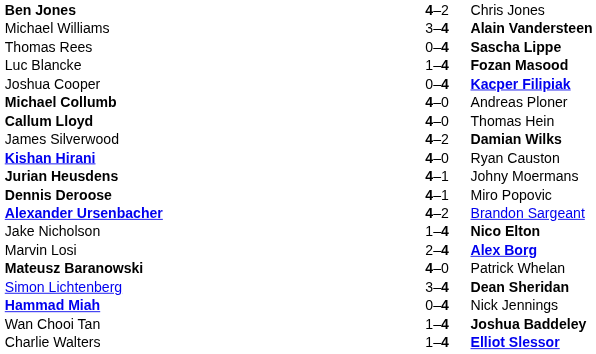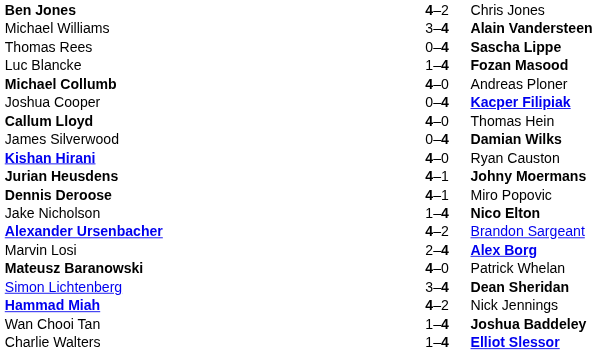 <table width="100%" cellspacing="1">
 <tr>
 <th width45%></th>
 <th width10%></th>
 <th width45%></th>
 </tr>
 <tr>
 <td> <strong>Ben Jones</strong></td>
 <td align="center"><strong>4</strong>–2</td>
 <td> Chris Jones</td>
 </tr>
 <tr>
 <td> Michael Williams</td>
 <td align="center">3–<strong>4</strong></td>
 <td> <strong>Alain Vandersteen</strong></td>
 </tr>
 <tr>
 <td> Thomas Rees</td>
 <td align="center">0–<strong>4</strong></td>
 <td> <strong>Sascha Lippe</strong></td>
 </tr>
 <tr>
 <td> Luc Blancke</td>
 <td align="center">1–<strong>4</strong></td>
 <td> <strong>Fozan Masood</strong></td>
 </tr>
 <tr>
+<td> <strong>Michael Collumb</strong></td>
+<td align="center"><strong>4</strong>–0</td>
+<td> Andreas Ploner</td>
+</tr>
+<tr>
 <td> Joshua Cooper</td>
 <td align="center">0–<strong>4</strong></td>
 <td> <strong><a href='#'>Kacper Filipiak</a></strong></td>
-</tr>
-<tr>
-<td> <strong>Michael Collumb</strong></td>
-<td align="center"><strong>4</strong>–0</td>
-<td> Andreas Ploner</td>
 </tr>
 <tr>
 <td> <strong>Callum Lloyd</strong></td>
 <td align="center"><strong>4</strong>–0</td>
 <td> Thomas Hein</td>
 </tr>
 <tr>
 <td> James Silverwood</td>
-<td align="center"><strong>4</strong>–2</td>
+<td align="center">0–<strong>4</strong></td>
 <td> <strong>Damian Wilks</strong></td>
 </tr>
 <tr>
 <td> <strong><a href='#'>Kishan Hirani</a></strong></td>
 <td align="center"><strong>4</strong>–0</td>
 <td> Ryan Causton</td>
 </tr>
 <tr>
 <td> <strong>Jurian Heusdens</strong></td>
 <td align="center"><strong>4</strong>–1</td>
-<td> Johny Moermans</td>
+<td><strong> Johny Moermans</strong></td>
 </tr>
 <tr>
 <td> <strong>Dennis Deroose</strong></td>
 <td align="center"><strong>4</strong>–1</td>
 <td> Miro Popovic</td>
 </tr>
 <tr>
+<td> Jake Nicholson</td>
+<td align="center">1–<strong>4</strong></td>
+<td> <strong>Nico Elton</strong></td>
+</tr>
+<tr>
 <td> <strong><a href='#'>Alexander Ursenbacher</a></strong></td>
 <td align="center"><strong>4</strong>–2</td>
 <td> <a href='#'>Brandon Sargeant</a></td>
-</tr>
-<tr>
-<td> Jake Nicholson</td>
-<td align="center">1–<strong>4</strong></td>
-<td> <strong>Nico Elton</strong></td>
 </tr>
 <tr>
 <td> Marvin Losi</td>
 <td align="center">2–<strong>4</strong></td>
 <td> <strong><a href='#'>Alex Borg</a></strong></td>
 </tr>
 <tr>
 <td> <strong>Mateusz Baranowski</strong></td>
 <td align="center"><strong>4</strong>–0</td>
 <td> Patrick Whelan</td>
 </tr>
 <tr>
 <td> <a href='#'>Simon Lichtenberg</a></td>
 <td align="center">3–<strong>4</strong></td>
 <td> <strong>Dean Sheridan</strong></td>
 </tr>
 <tr>
 <td> <strong><a href='#'>Hammad Miah</a></strong></td>
-<td align="center">0–<strong>4</strong></td>
+<td align="center"><strong>4</strong>–2</td>
 <td> Nick Jennings</td>
 </tr>
 <tr>
 <td> Wan Chooi Tan</td>
 <td align="center">1–<strong>4</strong></td>
 <td> <strong>Joshua Baddeley</strong></td>
 </tr>
 <tr>
 <td> Charlie Walters</td>
 <td align="center">1–<strong>4</strong></td>
 <td> <strong><a href='#'>Elliot Slessor</a></strong></td>
 </tr>
 </table>
